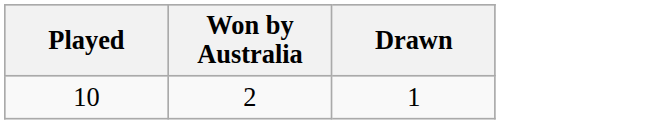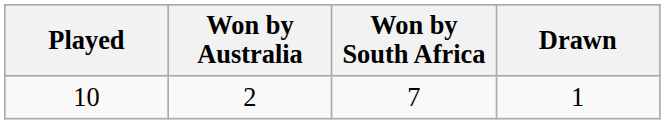 <table class="wikitable">
 <tr>
 <th width="91.5">Played</th>
 <th width="92">Won by<br>Australia</th>
+<th width="92">Won by<br>South Africa</th>
 <th width="91.8">Drawn</th>
 </tr>
 <tr>
 <td align=center>10</td>
 <td align=center>2</td>
+<td align=center>7</td>
 <td align=center>1</td>
 </tr>
 </table>
